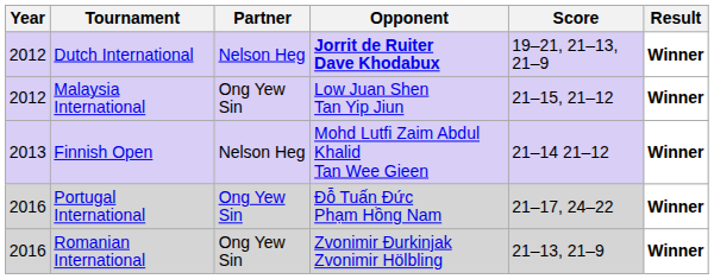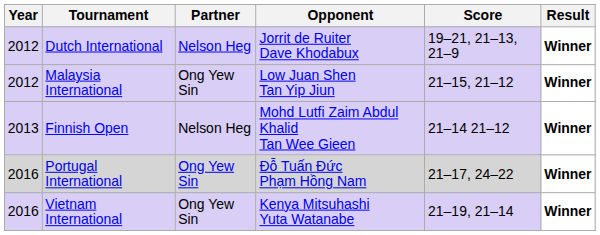 <table class="sortable wikitable" style="font-size: 90%;">
 <tr>
 <th>Year</th>
 <th>Tournament</th>
 <th>Partner</th>
 <th>Opponent</th>
 <th>Score</th>
 <th>Result</th>
 </tr>
 <tr style="background:#D8CEF6">
 <td align="center">2012</td>
 <td align="left"><a href='#'>Dutch International</a></td>
 <td align="left"> <a href='#'>Nelson Heg</a></td>
-<td align="left"><strong> <a href='#'>Jorrit de Ruiter</a><br> <a href='#'>Dave Khodabux</a></strong></td>
+<td align="left"> <a href='#'>Jorrit de Ruiter</a><br> <a href='#'>Dave Khodabux</a></td>
 <td align="left">19–21, 21–13, 21–9</td>
 <td style="text-align:left; background:white"> <strong>Winner</strong></td>
 </tr>
 <tr style="background:#D8CEF6">
 <td align="center">2012</td>
 <td align="left"><a href='#'>Malaysia International</a></td>
 <td align="left"> Ong Yew Sin</td>
 <td align="left"> <a href='#'>Low Juan Shen</a><br> <a href='#'>Tan Yip Jiun</a></td>
 <td align="left">21–15, 21–12</td>
 <td style="text-align:left; background:white"> <strong>Winner</strong></td>
 </tr>
 <tr style="background:#D8CEF6">
 <td align="center">2013</td>
 <td align="left"><a href='#'>Finnish Open</a></td>
 <td align="left"> Nelson Heg</td>
 <td align="left"> <a href='#'>Mohd Lutfi Zaim Abdul Khalid</a><br> <a href='#'>Tan Wee Gieen</a></td>
 <td align="left">21–14 21–12</td>
 <td style="text-align:left; background:white"> <strong>Winner</strong></td>
 </tr>
 <tr style="background:#D5D5D5">
 <td align="center">2016</td>
 <td align="left"><a href='#'>Portugal International</a></td>
 <td align="left"> <a href='#'>Ong Yew Sin</a></td>
 <td align="left"> <a href='#'>Đỗ Tuấn Đức</a><br> <a href='#'>Phạm Hồng Nam</a></td>
 <td align="left">21–17, 24–22</td>
 <td style="text-align:left; background:white"> <strong>Winner</strong></td>
 </tr>
-<tr style="background:#D5D5D5">
+<tr style="background:#D8CEF6">
 <td align="center">2016</td>
-<td align="left"><a href='#'>Romanian International</a></td>
+<td align="left"><a href='#'>Vietnam International</a></td>
 <td align="left"> Ong Yew Sin</td>
-<td align="left"> <a href='#'>Zvonimir Đurkinjak</a><br> <a href='#'>Zvonimir Hölbling</a></td>
-<td align="left">21–13, 21–9</td>
+<td align="left"> <a href='#'>Kenya Mitsuhashi</a><br> <a href='#'>Yuta Watanabe</a></td>
+<td align="left">21–19, 21–14</td>
 <td style="text-align:left; background:white"> <strong>Winner</strong></td>
 </tr>
 </table>
